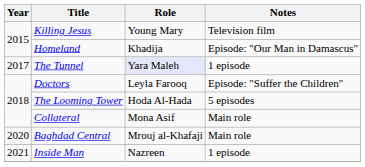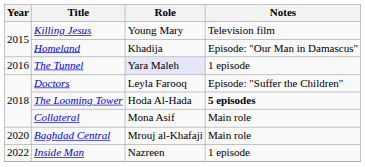 <table class="wikitable sortable">
 <tr>
 <th>Year</th>
 <th>Title</th>
 <th>Role</th>
 <th class="unsortable">Notes</th>
 </tr>
 <tr>
 <td rowspan="2">2015</td>
 <td><em><a href='#'>Killing Jesus</a></em></td>
 <td>Young Mary</td>
 <td>Television film</td>
 </tr>
 <tr>
 <td><em><a href='#'>Homeland</a></em></td>
 <td>Khadija</td>
 <td>Episode: "Our Man in Damascus"</td>
 </tr>
 <tr>
-<td>2017</td>
+<td>2016</td>
 <td><em><a href='#'>The Tunnel</a></em></td>
 <td style="background: lavender;">Yara Maleh</td>
 <td>1 episode</td>
 </tr>
 <tr>
 <td rowspan="3">2018</td>
 <td><em><a href='#'>Doctors</a></em></td>
 <td>Leyla Farooq</td>
 <td>Episode: "Suffer the Children"</td>
 </tr>
 <tr>
 <td><em><a href='#'>The Looming Tower</a></em></td>
 <td>Hoda Al-Hada</td>
-<td>5 episodes</td>
+<td><strong>5 episodes</strong></td>
 </tr>
 <tr>
 <td><em><a href='#'>Collateral</a></em></td>
 <td>Mona Asif</td>
 <td>Main role</td>
 </tr>
 <tr>
 <td>2020</td>
 <td><em><a href='#'>Baghdad Central</a></em></td>
 <td>Mrouj al-Khafaji</td>
 <td>Main role</td>
 </tr>
 <tr>
-<td>2021</td>
+<td>2022</td>
 <td><em><a href='#'>Inside Man</a></em></td>
 <td>Nazreen</td>
 <td>1 episode</td>
 </tr>
 <tr>
 </tr>
 </table>
